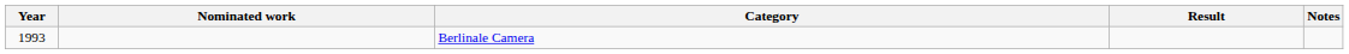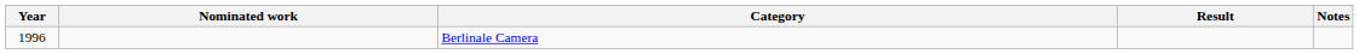 <table class=wikitable>
 <tr>
 <th width=4%>Year</th>
 <th width=29%>Nominated work</th>
 <th width=52%>Category</th>
 <th width=15%>Result</th>
 <th>Notes</th>
 </tr>
 <tr>
-<td align=center>1993</td>
+<td align=center>1996</td>
 <td></td>
 <td><a href='#'>Berlinale Camera</a></td>
 <td></td>
 <td></td>
 </tr>
 </table>
